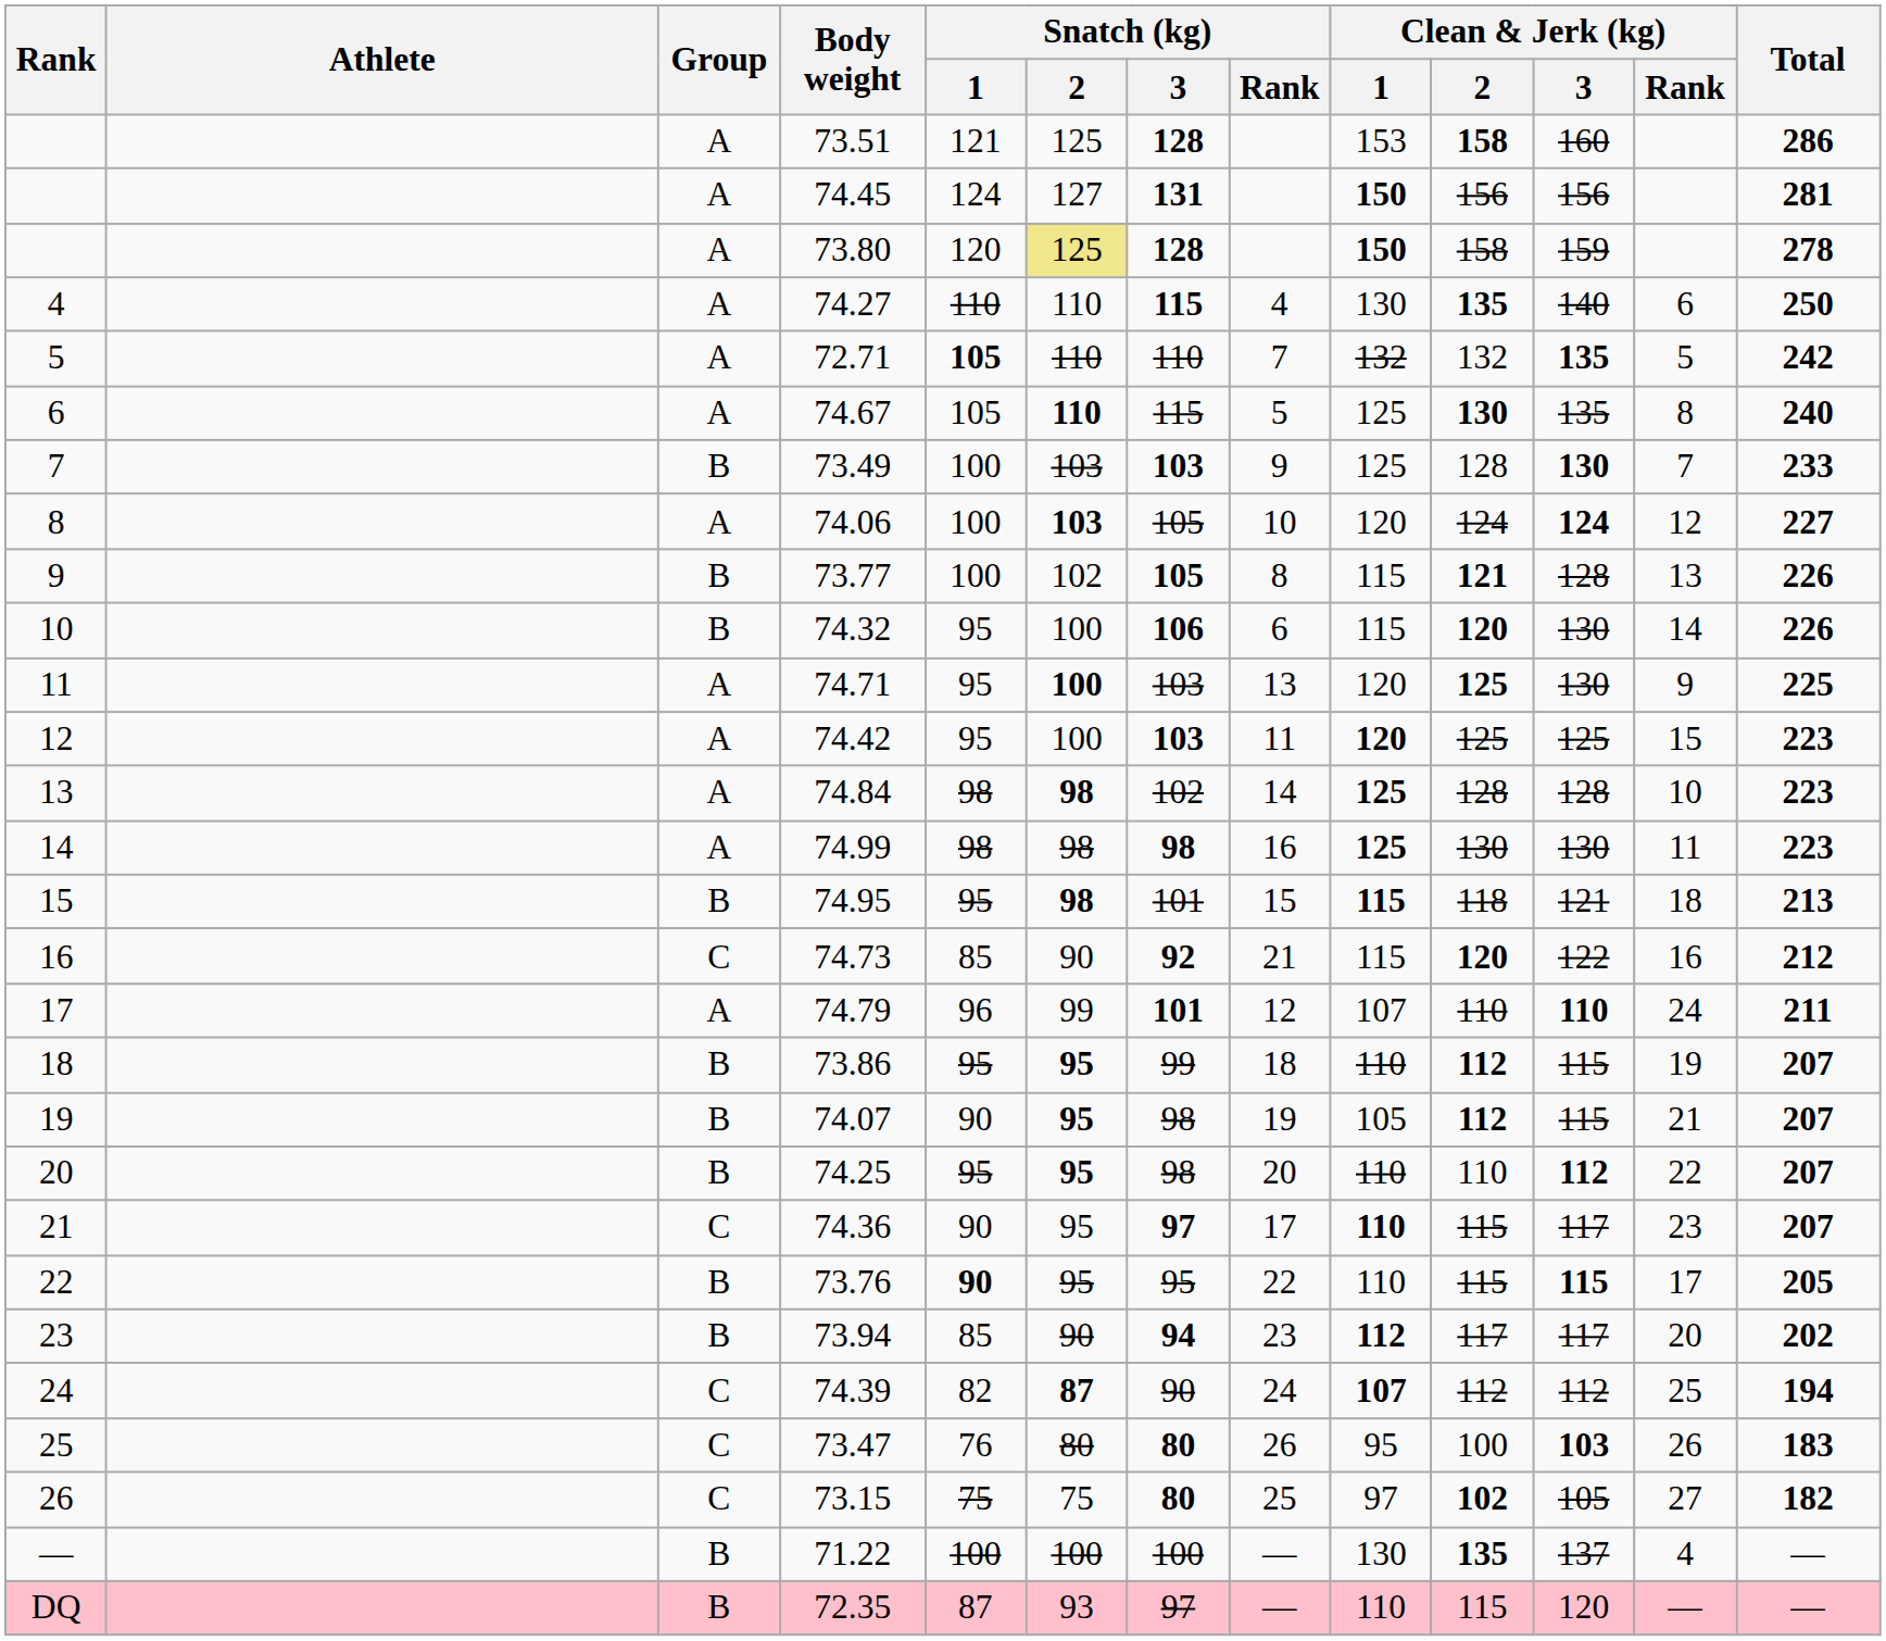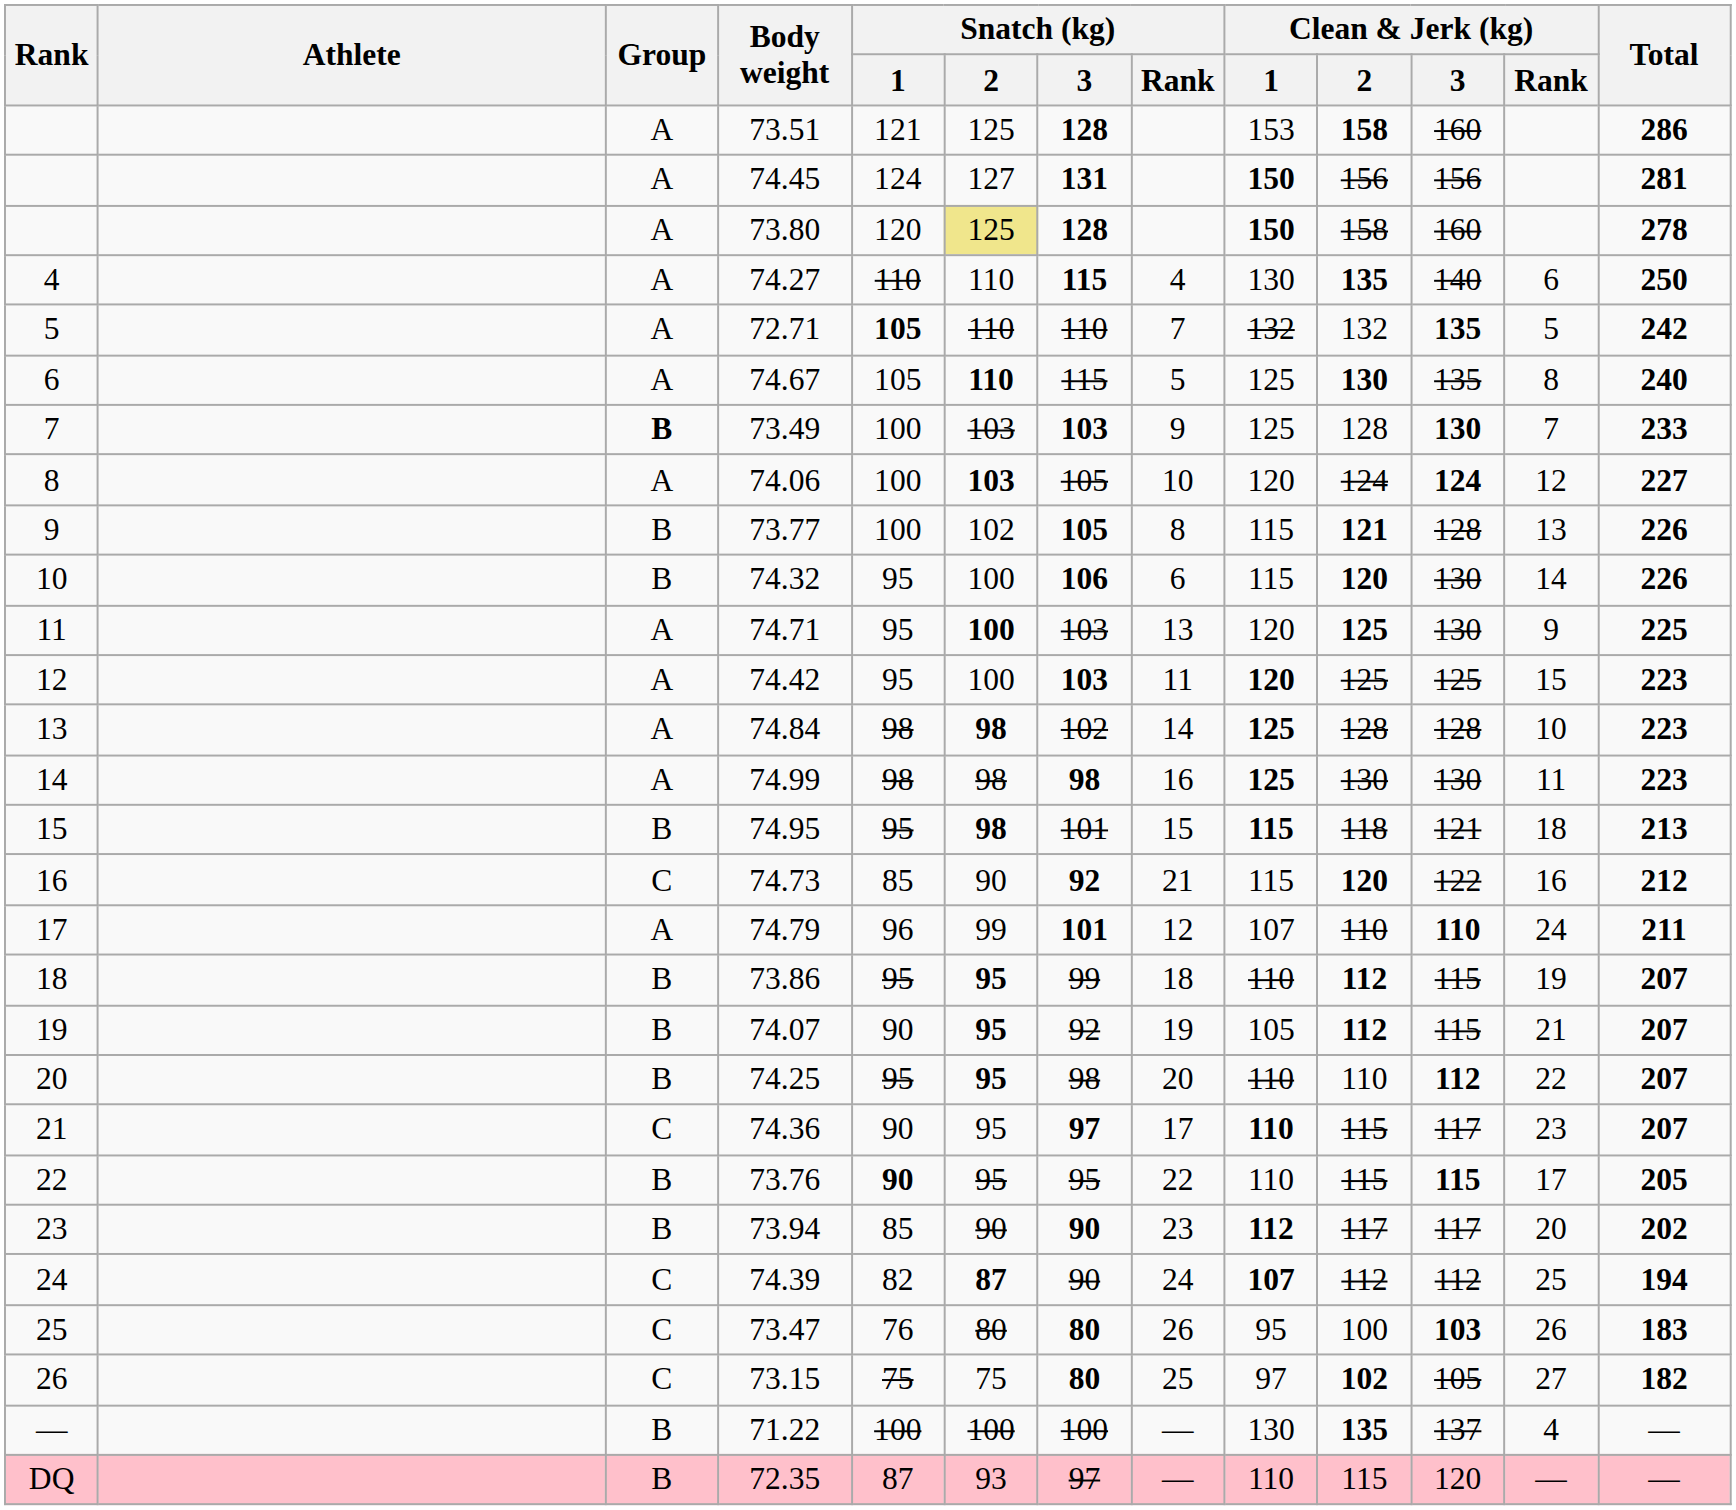 <table class = "wikitable" style="text-align:center;">
 <tr>
 <th rowspan=2 width=40>Rank</th>
 <th rowspan=2 width=250>Athlete</th>
 <th rowspan=2 width=50>Group</th>
 <th rowspan=2 width=60>Body weight</th>
 <th colspan=4>Snatch (kg)</th>
 <th colspan=4>Clean & Jerk (kg)</th>
 <th rowspan=2 width=60>Total</th>
 </tr>
 <tr>
 <th width=40>1</th>
 <th width=40>2</th>
 <th width=40>3</th>
 <th width=40>Rank</th>
 <th width=40>1</th>
 <th width=40>2</th>
 <th width=40>3</th>
 <th width=40>Rank</th>
 </tr>
 <tr>
 <td></td>
 <td align=left></td>
 <td>A</td>
 <td>73.51</td>
 <td>121</td>
 <td>125</td>
 <td><strong>128</strong></td>
 <td></td>
 <td>153</td>
 <td><strong>158</strong></td>
 <td><s>160</s></td>
 <td></td>
 <td><strong>286</strong></td>
 </tr>
 <tr>
 <td></td>
 <td align=left></td>
 <td>A</td>
 <td>74.45</td>
 <td>124</td>
 <td>127</td>
 <td><strong>131</strong></td>
 <td></td>
 <td><strong>150</strong></td>
 <td><s>156</s></td>
 <td><s>156</s></td>
 <td></td>
 <td><strong>281</strong></td>
 </tr>
 <tr>
 <td></td>
 <td align=left></td>
 <td>A</td>
 <td>73.80</td>
 <td>120</td>
 <td style="background: khaki;">125</td>
 <td><strong>128</strong></td>
 <td></td>
 <td><strong>150</strong></td>
 <td><s>158</s></td>
-<td><s>159</s></td>
+<td><s>160</s></td>
 <td></td>
 <td><strong>278</strong></td>
 </tr>
 <tr>
 <td>4</td>
 <td align=left></td>
 <td>A</td>
 <td>74.27</td>
 <td><s>110</s></td>
 <td>110</td>
 <td><strong>115</strong></td>
 <td>4</td>
 <td>130</td>
 <td><strong>135</strong></td>
 <td><s>140</s></td>
 <td>6</td>
 <td><strong>250</strong></td>
 </tr>
 <tr>
 <td>5</td>
 <td align=left></td>
 <td>A</td>
 <td>72.71</td>
 <td><strong>105</strong></td>
 <td><s>110</s></td>
 <td><s>110</s></td>
 <td>7</td>
 <td><s>132</s></td>
 <td>132</td>
 <td><strong>135</strong></td>
 <td>5</td>
 <td><strong>242</strong></td>
 </tr>
 <tr>
 <td>6</td>
 <td align=left></td>
 <td>A</td>
 <td>74.67</td>
 <td>105</td>
 <td><strong>110</strong></td>
 <td><s>115</s></td>
 <td>5</td>
 <td>125</td>
 <td><strong>130</strong></td>
 <td><s>135</s></td>
 <td>8</td>
 <td><strong>240</strong></td>
 </tr>
 <tr>
 <td>7</td>
 <td align=left></td>
-<td>B</td>
+<td><strong>B</strong></td>
 <td>73.49</td>
 <td>100</td>
 <td><s>103</s></td>
 <td><strong>103</strong></td>
 <td>9</td>
 <td>125</td>
 <td>128</td>
 <td><strong>130</strong></td>
 <td>7</td>
 <td><strong>233</strong></td>
 </tr>
 <tr>
 <td>8</td>
 <td align=left></td>
 <td>A</td>
 <td>74.06</td>
 <td>100</td>
 <td><strong>103</strong></td>
 <td><s>105</s></td>
 <td>10</td>
 <td>120</td>
 <td><s>124</s></td>
 <td><strong>124</strong></td>
 <td>12</td>
 <td><strong>227</strong></td>
 </tr>
 <tr>
 <td>9</td>
 <td align=left></td>
 <td>B</td>
 <td>73.77</td>
 <td>100</td>
 <td>102</td>
 <td><strong>105</strong></td>
 <td>8</td>
 <td>115</td>
 <td><strong>121</strong></td>
 <td><s>128</s></td>
 <td>13</td>
 <td><strong>226</strong></td>
 </tr>
 <tr>
 <td>10</td>
 <td align=left></td>
 <td>B</td>
 <td>74.32</td>
 <td>95</td>
 <td>100</td>
 <td><strong>106</strong></td>
 <td>6</td>
 <td>115</td>
 <td><strong>120</strong></td>
 <td><s>130</s></td>
 <td>14</td>
 <td><strong>226</strong></td>
 </tr>
 <tr>
 <td>11</td>
 <td align=left></td>
 <td>A</td>
 <td>74.71</td>
 <td>95</td>
 <td><strong>100</strong></td>
 <td><s>103</s></td>
 <td>13</td>
 <td>120</td>
 <td><strong>125</strong></td>
 <td><s>130</s></td>
 <td>9</td>
 <td><strong>225</strong></td>
 </tr>
 <tr>
 <td>12</td>
 <td align=left></td>
 <td>A</td>
 <td>74.42</td>
 <td>95</td>
 <td>100</td>
 <td><strong>103</strong></td>
 <td>11</td>
 <td><strong>120</strong></td>
 <td><s>125</s></td>
 <td><s>125</s></td>
 <td>15</td>
 <td><strong>223</strong></td>
 </tr>
 <tr>
 <td>13</td>
 <td align=left></td>
 <td>A</td>
 <td>74.84</td>
 <td><s>98</s></td>
 <td><strong>98</strong></td>
 <td><s>102</s></td>
 <td>14</td>
 <td><strong>125</strong></td>
 <td><s>128</s></td>
 <td><s>128</s></td>
 <td>10</td>
 <td><strong>223</strong></td>
 </tr>
 <tr>
 <td>14</td>
 <td align=left></td>
 <td>A</td>
 <td>74.99</td>
 <td><s>98</s></td>
 <td><s>98</s></td>
 <td><strong>98</strong></td>
 <td>16</td>
 <td><strong>125</strong></td>
 <td><s>130</s></td>
 <td><s>130</s></td>
 <td>11</td>
 <td><strong>223</strong></td>
 </tr>
 <tr>
 <td>15</td>
 <td align=left></td>
 <td>B</td>
 <td>74.95</td>
 <td><s>95</s></td>
 <td><strong>98</strong></td>
 <td><s>101</s></td>
 <td>15</td>
 <td><strong>115</strong></td>
 <td><s>118</s></td>
 <td><s>121</s></td>
 <td>18</td>
 <td><strong>213</strong></td>
 </tr>
 <tr>
 <td>16</td>
 <td align=left></td>
 <td>C</td>
 <td>74.73</td>
 <td>85</td>
 <td>90</td>
 <td><strong>92</strong></td>
 <td>21</td>
 <td>115</td>
 <td><strong>120</strong></td>
 <td><s>122</s></td>
 <td>16</td>
 <td><strong>212</strong></td>
 </tr>
 <tr>
 <td>17</td>
 <td align=left></td>
 <td>A</td>
 <td>74.79</td>
 <td>96</td>
 <td>99</td>
 <td><strong>101</strong></td>
 <td>12</td>
 <td>107</td>
 <td><s>110</s></td>
 <td><strong>110</strong></td>
 <td>24</td>
 <td><strong>211</strong></td>
 </tr>
 <tr>
 <td>18</td>
 <td align=left></td>
 <td>B</td>
 <td>73.86</td>
 <td><s>95</s></td>
 <td><strong>95</strong></td>
 <td><s>99</s></td>
 <td>18</td>
 <td><s>110</s></td>
 <td><strong>112</strong></td>
 <td><s>115</s></td>
 <td>19</td>
 <td><strong>207</strong></td>
 </tr>
 <tr>
 <td>19</td>
 <td align=left></td>
 <td>B</td>
 <td>74.07</td>
 <td>90</td>
 <td><strong>95</strong></td>
-<td><s>98</s></td>
+<td><s>92</s></td>
 <td>19</td>
 <td>105</td>
 <td><strong>112</strong></td>
 <td><s>115</s></td>
 <td>21</td>
 <td><strong>207</strong></td>
 </tr>
 <tr>
 <td>20</td>
 <td align=left></td>
 <td>B</td>
 <td>74.25</td>
 <td><s>95</s></td>
 <td><strong>95</strong></td>
 <td><s>98</s></td>
 <td>20</td>
 <td><s>110</s></td>
 <td>110</td>
 <td><strong>112</strong></td>
 <td>22</td>
 <td><strong>207</strong></td>
 </tr>
 <tr>
 <td>21</td>
 <td align=left></td>
 <td>C</td>
 <td>74.36</td>
 <td>90</td>
 <td>95</td>
 <td><strong>97</strong></td>
 <td>17</td>
 <td><strong>110</strong></td>
 <td><s>115</s></td>
 <td><s>117</s></td>
 <td>23</td>
 <td><strong>207</strong></td>
 </tr>
 <tr>
 <td>22</td>
 <td align=left></td>
 <td>B</td>
 <td>73.76</td>
 <td><strong>90</strong></td>
 <td><s>95</s></td>
 <td><s>95</s></td>
 <td>22</td>
 <td>110</td>
 <td><s>115</s></td>
 <td><strong>115</strong></td>
 <td>17</td>
 <td><strong>205</strong></td>
 </tr>
 <tr>
 <td>23</td>
 <td align=left></td>
 <td>B</td>
 <td>73.94</td>
 <td>85</td>
 <td><s>90</s></td>
-<td><strong>94</strong></td>
+<td><strong>90</strong></td>
 <td>23</td>
 <td><strong>112</strong></td>
 <td><s>117</s></td>
 <td><s>117</s></td>
 <td>20</td>
 <td><strong>202</strong></td>
 </tr>
 <tr>
 <td>24</td>
 <td align=left></td>
 <td>C</td>
 <td>74.39</td>
 <td>82</td>
 <td><strong>87</strong></td>
 <td><s>90</s></td>
 <td>24</td>
 <td><strong>107</strong></td>
 <td><s>112</s></td>
 <td><s>112</s></td>
 <td>25</td>
 <td><strong>194</strong></td>
 </tr>
 <tr>
 <td>25</td>
 <td align=left></td>
 <td>C</td>
 <td>73.47</td>
 <td>76</td>
 <td><s>80</s></td>
 <td><strong>80</strong></td>
 <td>26</td>
 <td>95</td>
 <td>100</td>
 <td><strong>103</strong></td>
 <td>26</td>
 <td><strong>183</strong></td>
 </tr>
 <tr>
 <td>26</td>
 <td align=left></td>
 <td>C</td>
 <td>73.15</td>
 <td><s>75</s></td>
 <td>75</td>
 <td><strong>80</strong></td>
 <td>25</td>
 <td>97</td>
 <td><strong>102</strong></td>
 <td><s>105</s></td>
 <td>27</td>
 <td><strong>182</strong></td>
 </tr>
 <tr>
 <td>—</td>
 <td align=left></td>
 <td>B</td>
 <td>71.22</td>
 <td><s>100</s></td>
 <td><s>100</s></td>
 <td><s>100</s></td>
 <td>—</td>
 <td>130</td>
 <td><strong>135</strong></td>
 <td><s>137</s></td>
 <td>4</td>
 <td>—</td>
 </tr>
 <tr bgcolor=pink>
 <td>DQ</td>
 <td align=left></td>
 <td>B</td>
 <td>72.35</td>
 <td>87</td>
 <td>93</td>
 <td><s>97</s></td>
 <td>—</td>
 <td>110</td>
 <td>115</td>
 <td>120</td>
 <td>—</td>
 <td>—</td>
 </tr>
 </table>
